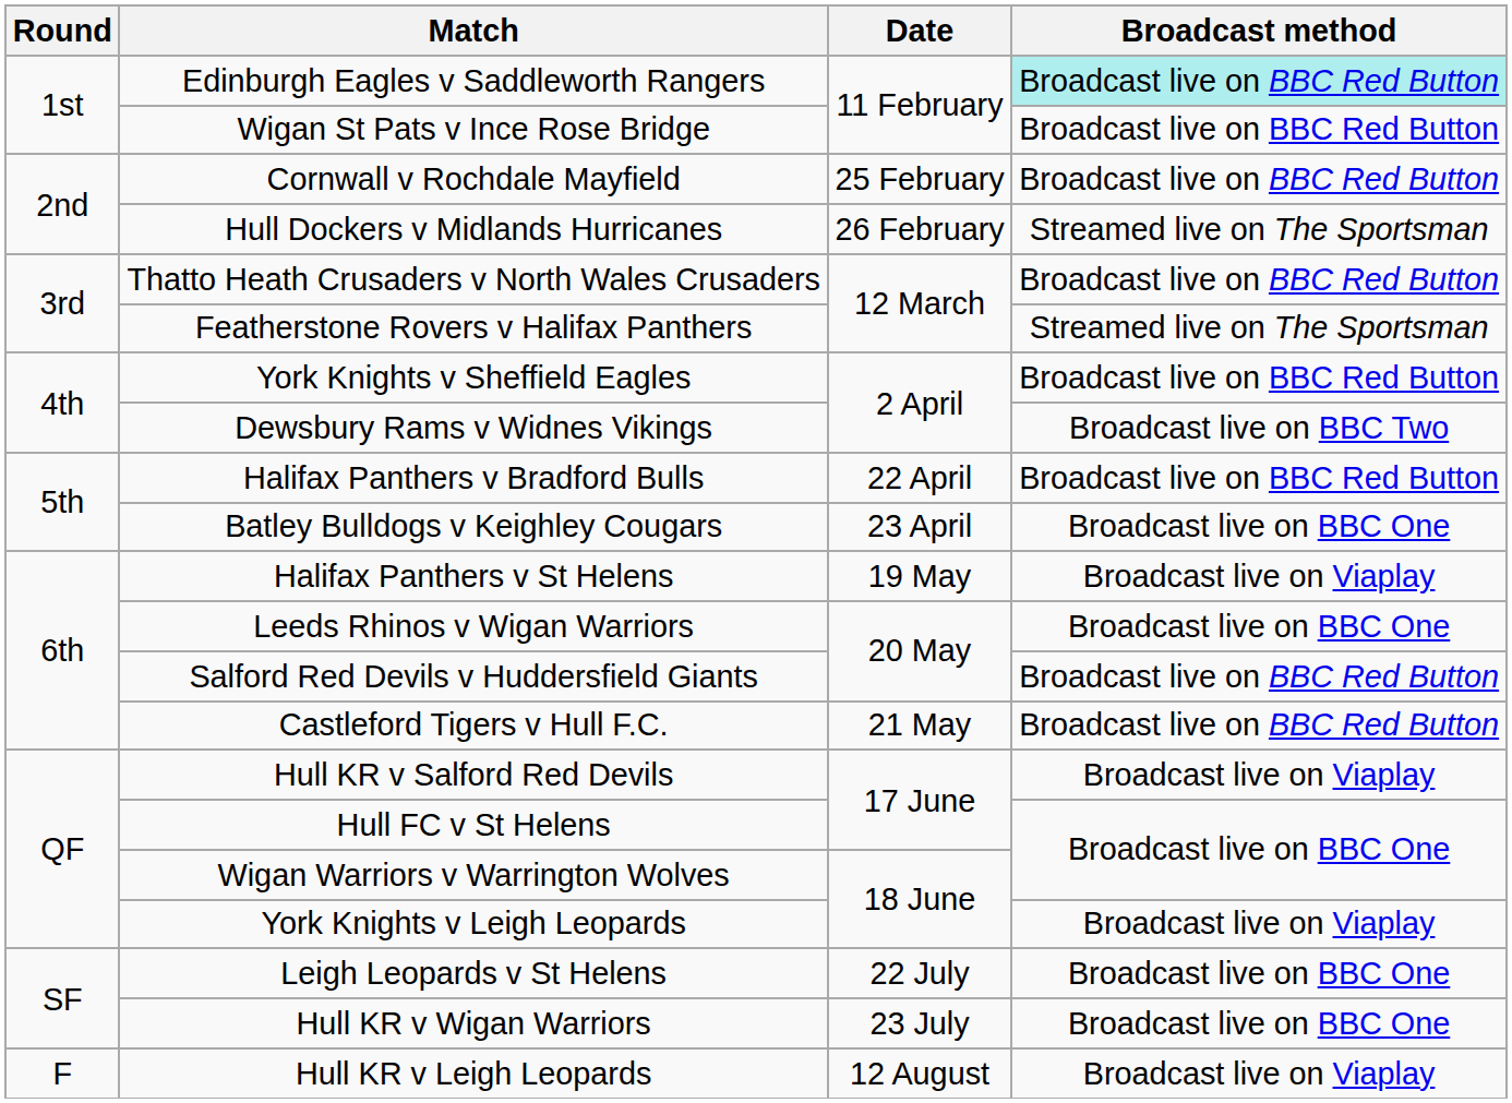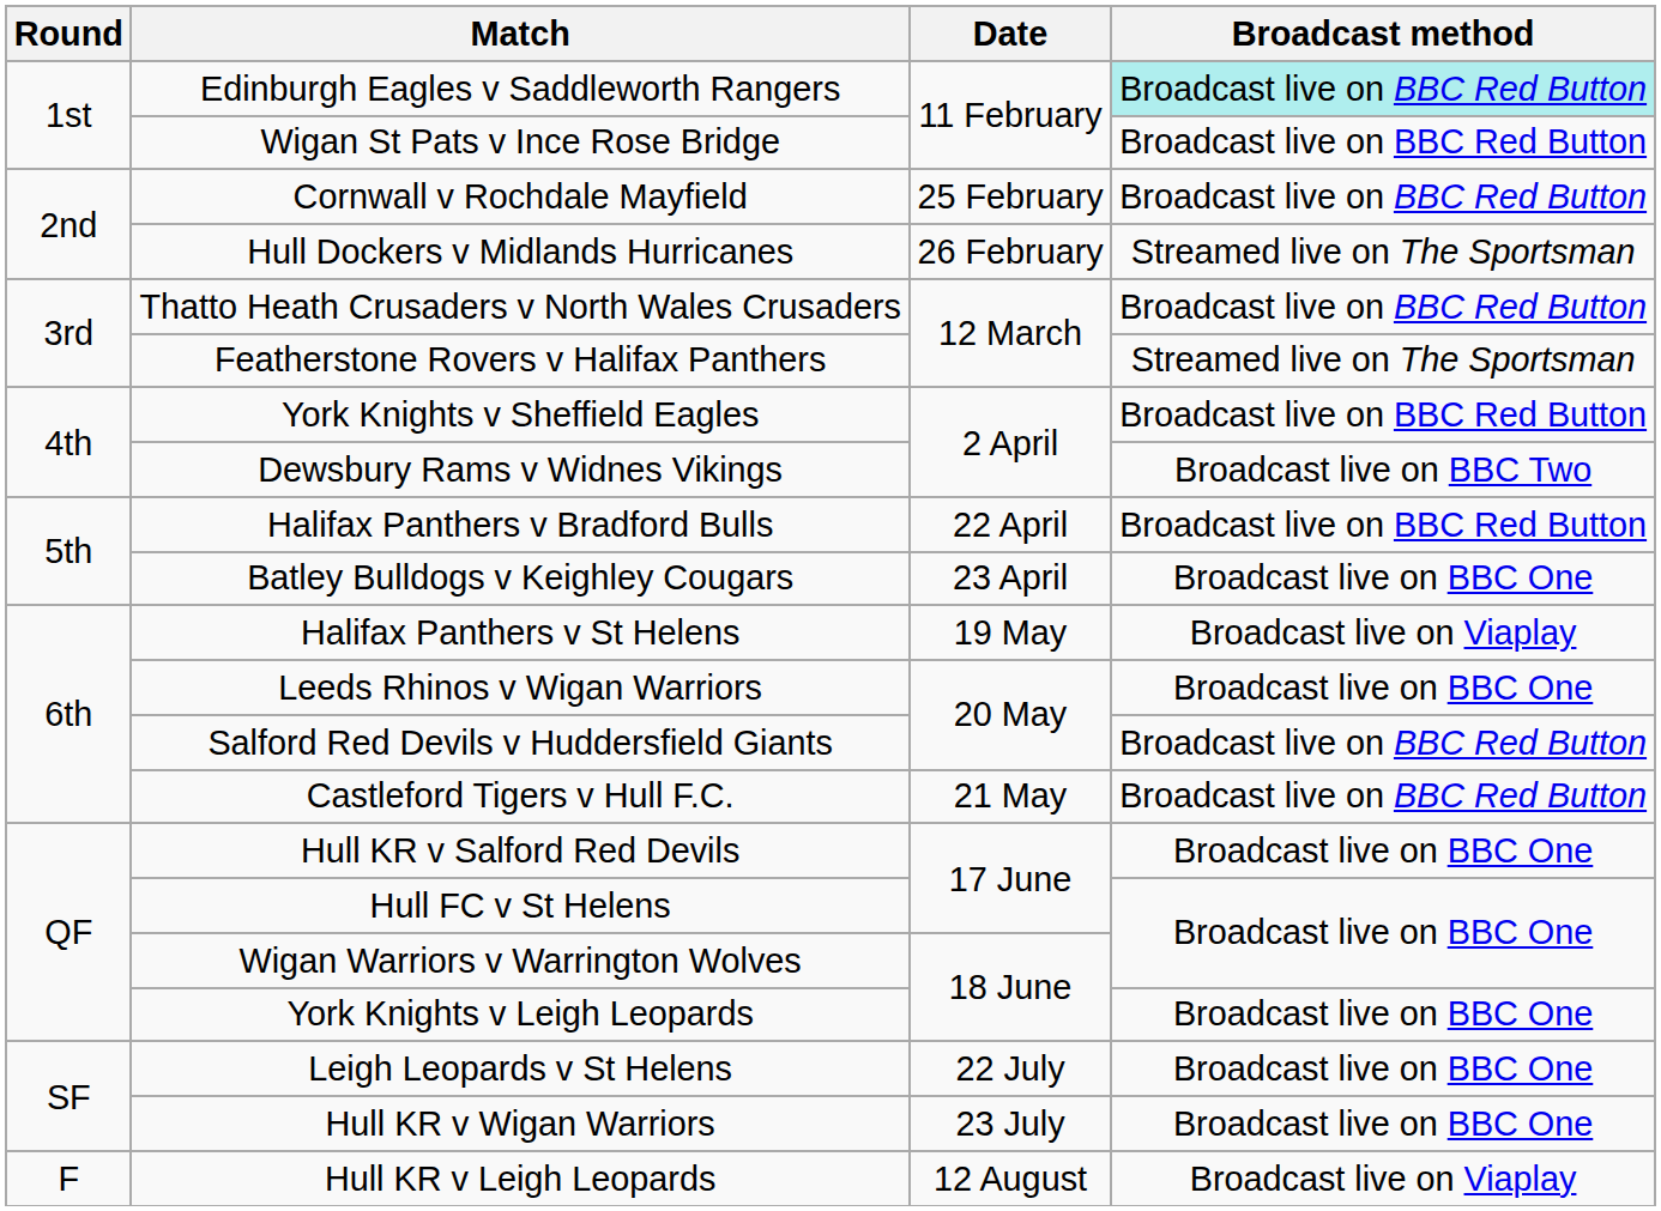 <table class="wikitable" style="border-collapse:collapse; font-size:90%; text-align:center">
 <tr>
 <th>Round</th>
 <th>Match</th>
 <th>Date</th>
 <th>Broadcast method</th>
 </tr>
 <tr>
 <td rowspan=2>1st</td>
 <td>Edinburgh Eagles v Saddleworth Rangers</td>
 <td rowspan=2>11 February</td>
 <td style="background: paleturquoise;">Broadcast live on <em><a href='#'>BBC Red Button</a></em></td>
 </tr>
 <tr>
 <td>Wigan St Pats v Ince Rose Bridge</td>
 <td>Broadcast live on <a href='#'>BBC Red Button</a></td>
 </tr>
 <tr>
 <td rowspan=2>2nd</td>
 <td>Cornwall v Rochdale Mayfield</td>
 <td>25 February</td>
 <td>Broadcast live on <em><a href='#'>BBC Red Button</a></em></td>
 </tr>
 <tr>
 <td>Hull Dockers v Midlands Hurricanes</td>
 <td>26 February</td>
 <td>Streamed live on <em>The Sportsman</em></td>
 </tr>
 <tr>
 <td rowspan=2>3rd</td>
 <td>Thatto Heath Crusaders v North Wales Crusaders</td>
 <td rowspan=2>12 March</td>
 <td>Broadcast live on <em><a href='#'>BBC Red Button</a></em></td>
 </tr>
 <tr>
 <td>Featherstone Rovers v Halifax Panthers</td>
 <td>Streamed live on <em>The Sportsman</em></td>
 </tr>
 <tr>
 <td rowspan=2>4th</td>
 <td>York Knights v Sheffield Eagles</td>
 <td rowspan=2>2 April</td>
 <td>Broadcast live on <a href='#'>BBC Red Button</a></td>
 </tr>
 <tr>
 <td>Dewsbury Rams v Widnes Vikings</td>
 <td>Broadcast live on <a href='#'>BBC Two</a></td>
 </tr>
 <tr>
 <td rowspan=2>5th</td>
 <td>Halifax Panthers v Bradford Bulls</td>
 <td>22 April</td>
 <td>Broadcast live on <a href='#'>BBC Red Button</a></td>
 </tr>
 <tr>
 <td>Batley Bulldogs v Keighley Cougars</td>
 <td>23 April</td>
 <td>Broadcast live on <a href='#'>BBC One</a></td>
 </tr>
 <tr>
 <td rowspan=4>6th</td>
 <td>Halifax Panthers v St Helens</td>
 <td>19 May</td>
 <td>Broadcast live on <a href='#'>Viaplay</a></td>
 </tr>
 <tr>
 <td>Leeds Rhinos v Wigan Warriors</td>
 <td rowspan=2>20 May</td>
 <td>Broadcast live on <a href='#'>BBC One</a></td>
 </tr>
 <tr>
 <td>Salford Red Devils v Huddersfield Giants</td>
 <td>Broadcast live on <em><a href='#'>BBC Red Button</a></em></td>
 </tr>
 <tr>
 <td>Castleford Tigers v Hull F.C.</td>
 <td>21 May</td>
 <td>Broadcast live on <em><a href='#'>BBC Red Button</a></em></td>
 </tr>
 <tr>
 <td rowspan=4>QF</td>
 <td>Hull KR v Salford Red Devils</td>
 <td rowspan=2>17 June</td>
-<td>Broadcast live on <a href='#'>Viaplay</a></td>
+<td>Broadcast live on <a href='#'>BBC One</a></td>
 </tr>
 <tr>
 <td>Hull FC v St Helens</td>
 <td rowspan=2>Broadcast live on <a href='#'>BBC One</a></td>
 </tr>
 <tr>
 <td>Wigan Warriors v Warrington Wolves</td>
 <td rowspan=2>18 June</td>
 </tr>
 <tr>
 <td>York Knights v Leigh Leopards</td>
-<td>Broadcast live on <a href='#'>Viaplay</a></td>
+<td>Broadcast live on <a href='#'>BBC One</a></td>
 </tr>
 <tr>
 <td rowspan=2>SF</td>
 <td>Leigh Leopards v St Helens</td>
 <td>22 July</td>
 <td>Broadcast live on <a href='#'>BBC One</a></td>
 </tr>
 <tr>
 <td>Hull KR v Wigan Warriors</td>
 <td>23 July</td>
 <td>Broadcast live on <a href='#'>BBC One</a></td>
 </tr>
 <tr>
 <td>F</td>
 <td>Hull KR v Leigh Leopards</td>
 <td>12 August</td>
 <td>Broadcast live on <a href='#'>Viaplay</a></td>
 </tr>
 </table>
